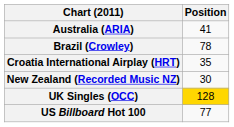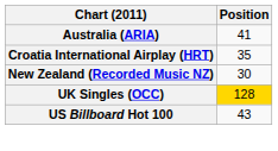 <table class="wikitable sortable plainrowheaders" style="text-align:center">
 <tr>
 <th scope="col">Chart (2011)</th>
 <th scope="col">Position</th>
 </tr>
 <tr>
 <th scope="row">Australia (<a href='#'>ARIA</a>)</th>
 <td>41</td>
-</tr>
-<tr>
-<th scope="row">Brazil (<a href='#'>Crowley</a>)</th>
-<td>78</td>
 </tr>
 <tr>
 <th scope="row">Croatia International Airplay (<a href='#'>HRT</a>)</th>
 <td style="text-align:center;">35</td>
 </tr>
 <tr>
 <th scope="row">New Zealand (<a href='#'>Recorded Music NZ</a>)</th>
 <td>30</td>
 </tr>
 <tr>
 <th scope="row">UK Singles (<a href='#'>OCC</a>)</th>
 <td style="background: gold;">128</td>
 </tr>
 <tr>
 <th scope="row">US <em>Billboard</em> Hot 100</th>
-<td>77</td>
+<td>43</td>
 </tr>
 </table>
